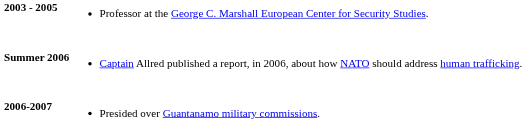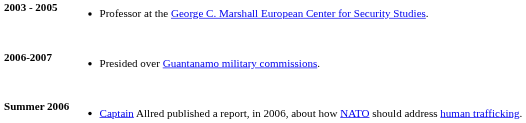 <table>
 <tr>
 <td><strong>2003 - 2005</strong></td>
 <td><br><ul><li>Professor at the <a href='#'>George C. Marshall European Center for Security Studies</a>.</li></ul></td>
 </tr>
 <tr>
+<td><strong>2006-2007</strong></td>
+<td><br><ul><li>Presided over <a href='#'>Guantanamo military commissions</a>.</li></ul></td>
+</tr>
+<tr>
 <td><strong>Summer 2006</strong></td>
 <td><br><ul><li><a href='#'>Captain</a> Allred published a report, in 2006, about how <a href='#'>NATO</a> should address <a href='#'>human trafficking</a>.</li></ul></td>
 </tr>
-<tr>
-<td><strong>2006-2007</strong></td>
-<td><br><ul><li>Presided over <a href='#'>Guantanamo military commissions</a>.</li></ul></td>
-</tr>
 </table>
